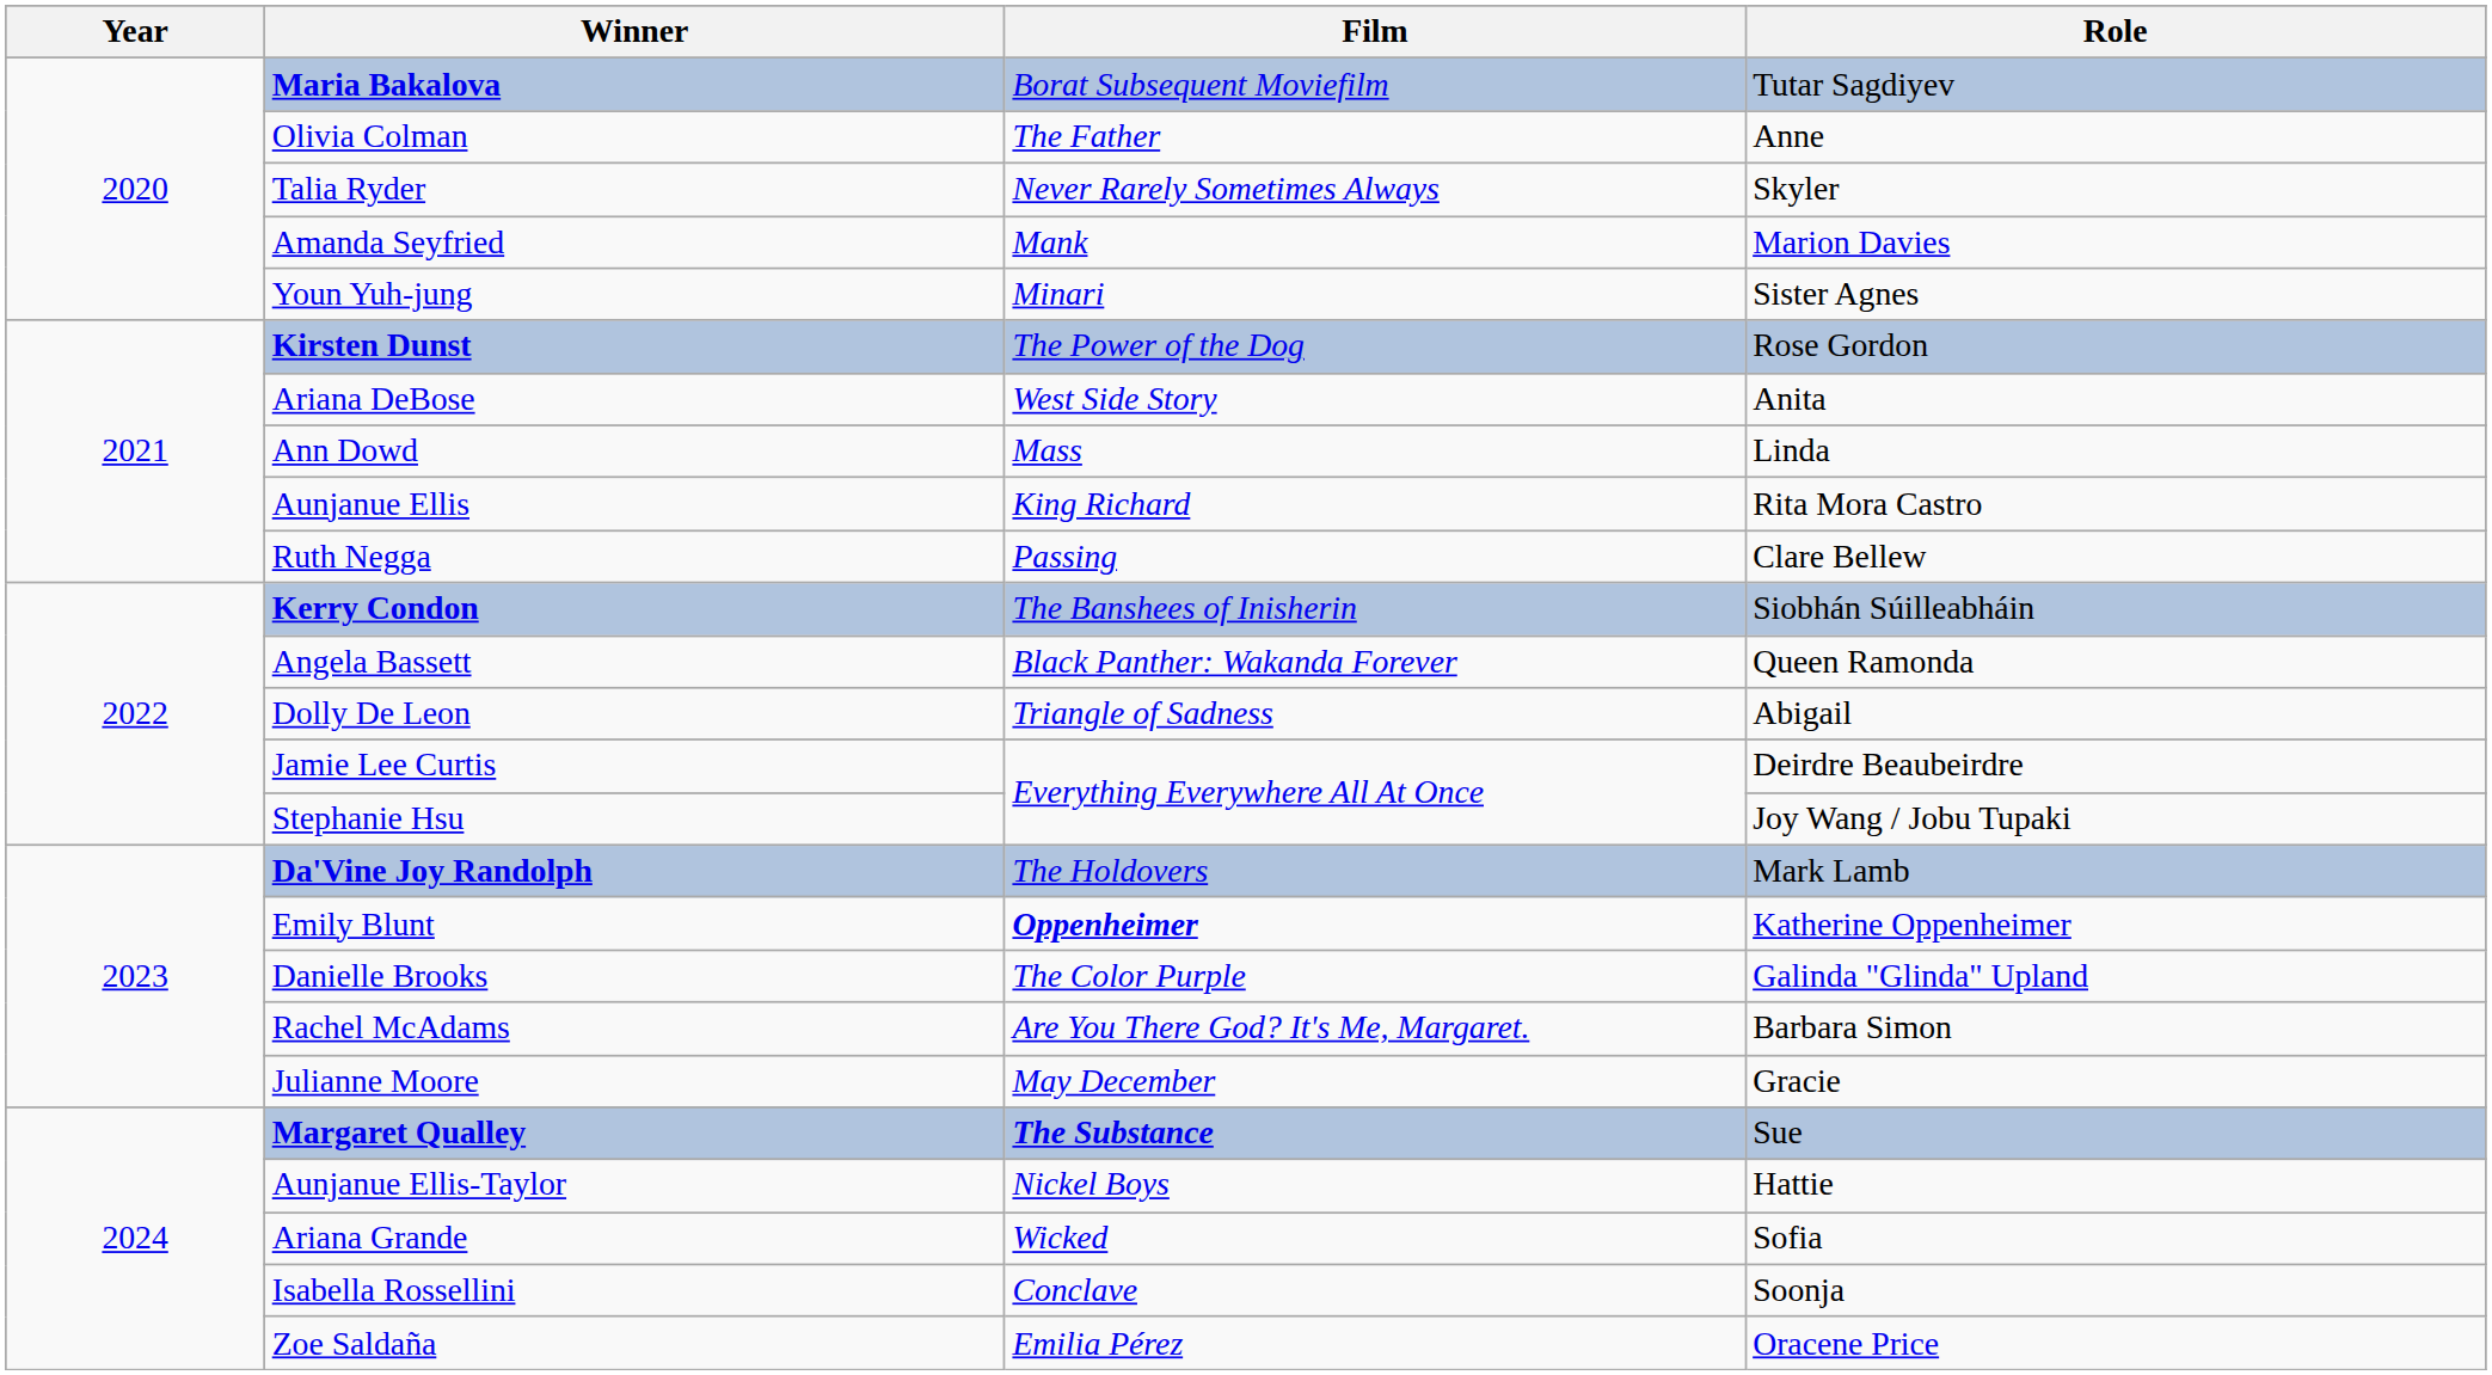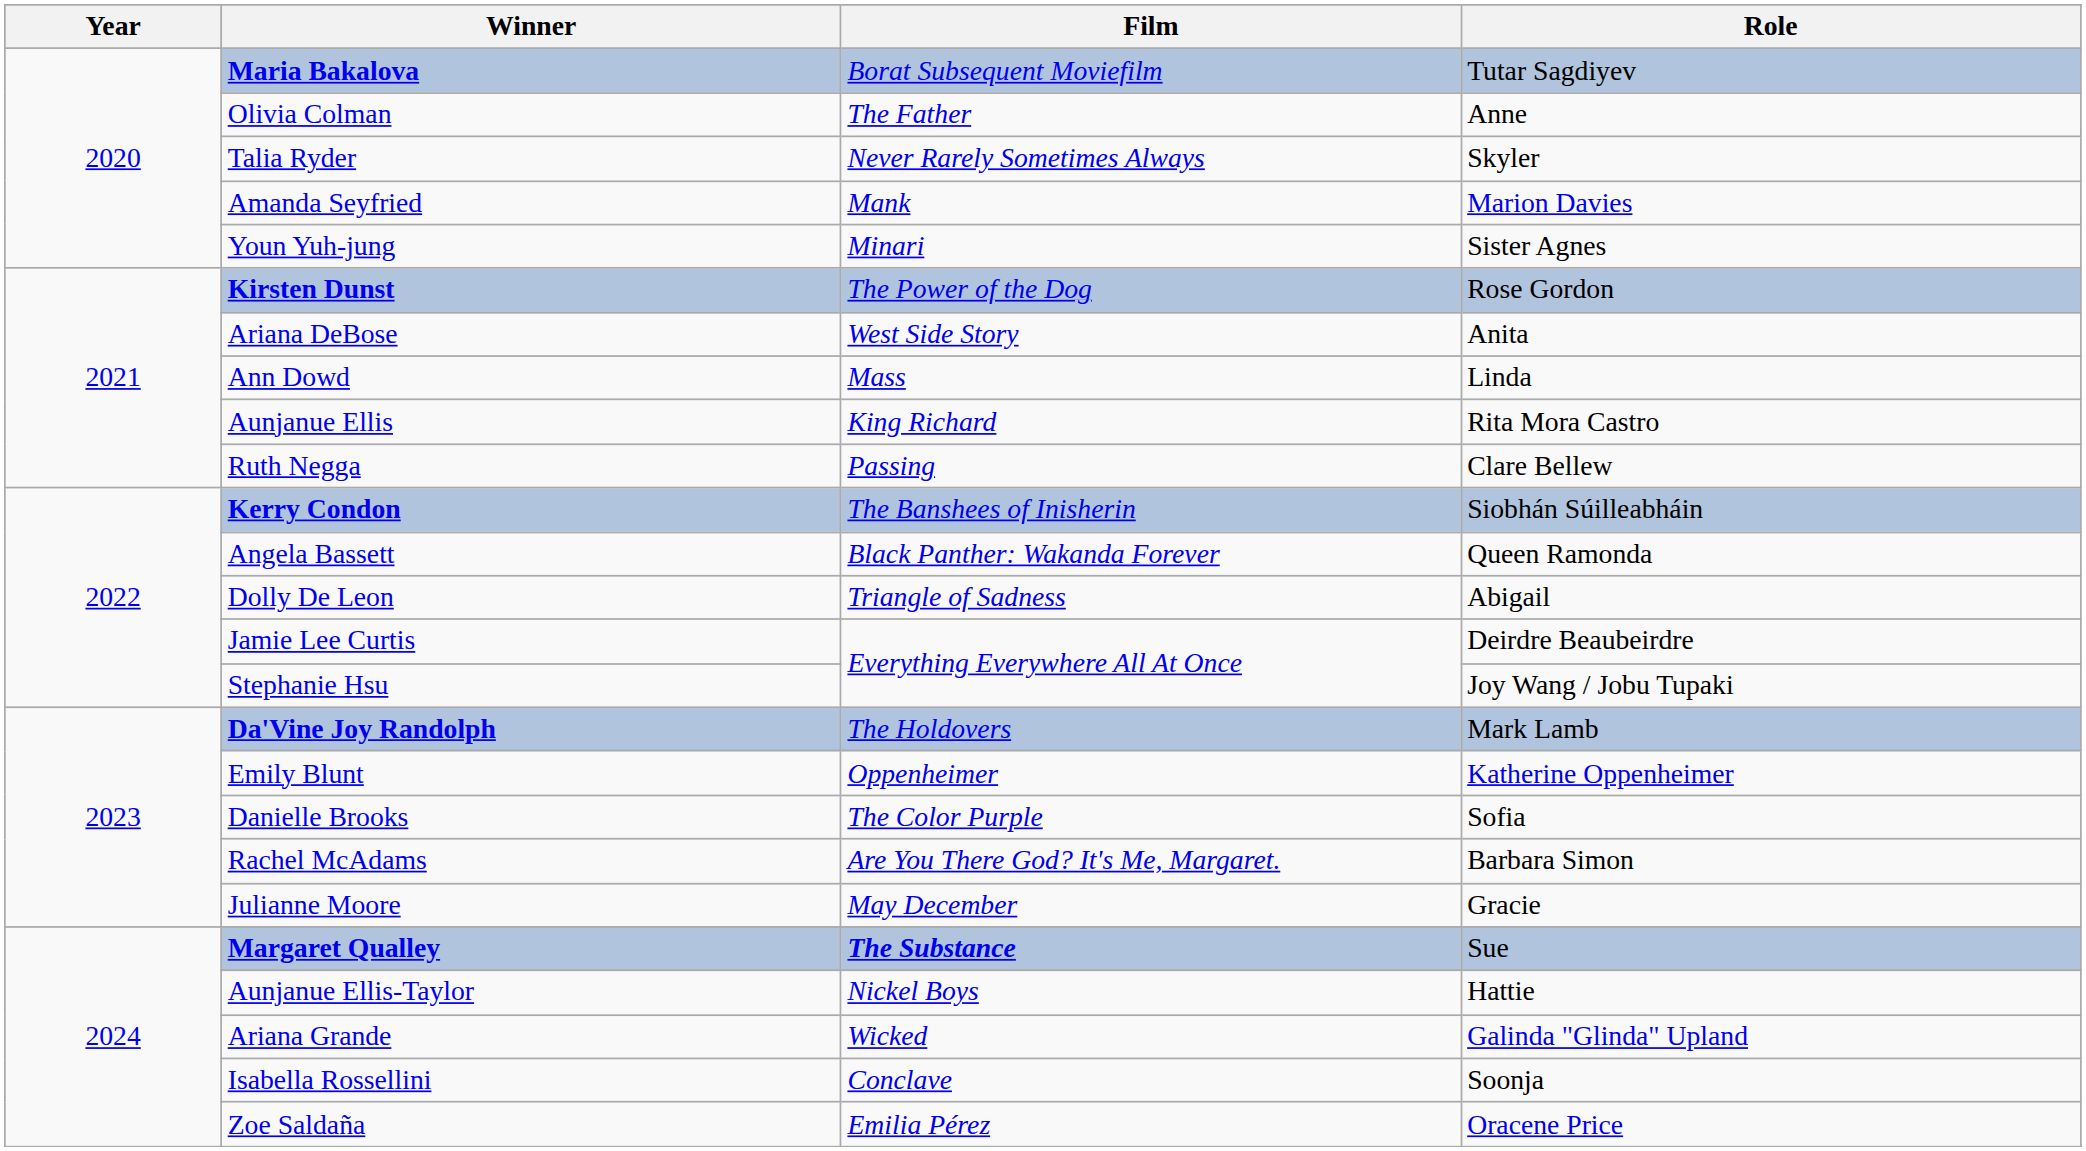 <table class="wikitable" width="95%" cellpadding="6">
 <tr>
 <th width="100"><strong>Year</strong></th>
 <th width="300"><strong>Winner</strong></th>
 <th width="300"><strong>Film</strong></th>
 <th width="300"><strong>Role</strong></th>
 </tr>
 <tr>
 <td rowspan="5" style="text-align:center;"><a href='#'>2020</a></td>
 <td style="background:#B0C4DE;"><strong><a href='#'>Maria Bakalova</a></strong></td>
 <td style="background:#B0C4DE;"><em><a href='#'>Borat Subsequent Moviefilm</a></em></td>
 <td style="background:#B0C4DE;">Tutar Sagdiyev</td>
 </tr>
 <tr>
 <td><a href='#'>Olivia Colman</a></td>
 <td><a href='#'><em>The Father</em></a></td>
 <td>Anne</td>
 </tr>
 <tr>
 <td><a href='#'>Talia Ryder</a></td>
 <td><em><a href='#'>Never Rarely Sometimes Always</a></em></td>
 <td>Skyler</td>
 </tr>
 <tr>
 <td><a href='#'>Amanda Seyfried</a></td>
 <td><em><a href='#'>Mank</a></em></td>
 <td><a href='#'>Marion Davies</a></td>
 </tr>
 <tr>
 <td><a href='#'>Youn Yuh-jung</a></td>
 <td><a href='#'><em>Minari</em></a></td>
 <td>Sister Agnes</td>
 </tr>
 <tr>
 <td rowspan="5" style="text-align:center;"><a href='#'>2021</a></td>
 <td style="background:#B0C4DE;"><strong><a href='#'>Kirsten Dunst</a></strong></td>
 <td style="background:#B0C4DE;"><em><a href='#'>The Power of the Dog</a></em></td>
 <td style="background:#B0C4DE;">Rose Gordon</td>
 </tr>
 <tr>
 <td><a href='#'>Ariana DeBose</a></td>
 <td><a href='#'><em>West Side Story</em></a></td>
 <td>Anita</td>
 </tr>
 <tr>
 <td><a href='#'>Ann Dowd</a></td>
 <td><a href='#'><em>Mass</em></a></td>
 <td>Linda</td>
 </tr>
 <tr>
 <td><a href='#'>Aunjanue Ellis</a></td>
 <td><em><a href='#'>King Richard</a></em></td>
 <td>Rita Mora Castro</td>
 </tr>
 <tr>
 <td><a href='#'>Ruth Negga</a></td>
 <td><a href='#'><em>Passing</em></a></td>
 <td>Clare Bellew</td>
 </tr>
 <tr>
 <td rowspan="5" style="text-align:center;"><a href='#'>2022</a></td>
 <td style="background:#B0C4DE;"><strong><a href='#'>Kerry Condon</a></strong></td>
 <td style="background:#B0C4DE;"><em><a href='#'>The Banshees of Inisherin</a></em></td>
 <td style="background:#B0C4DE;">Siobhán Súilleabháin</td>
 </tr>
 <tr>
 <td><a href='#'>Angela Bassett</a></td>
 <td><em><a href='#'>Black Panther: Wakanda Forever</a></em></td>
 <td>Queen Ramonda</td>
 </tr>
 <tr>
 <td><a href='#'>Dolly De Leon</a></td>
 <td><em><a href='#'>Triangle of Sadness</a></em></td>
 <td>Abigail</td>
 </tr>
 <tr>
 <td><a href='#'>Jamie Lee Curtis</a></td>
 <td rowspan="2"><a href='#'><em>Everything Everywhere All At Once</em></a></td>
 <td>Deirdre Beaubeirdre</td>
 </tr>
 <tr>
 <td><a href='#'>Stephanie Hsu</a></td>
 <td>Joy Wang / Jobu Tupaki</td>
 </tr>
 <tr>
 <td rowspan="5" style="text-align:center;"><a href='#'>2023</a></td>
 <td style="background:#B0C4DE;"><strong><a href='#'>Da'Vine Joy Randolph</a></strong></td>
 <td style="background:#B0C4DE;"><em><a href='#'>The Holdovers</a></em></td>
 <td style="background:#B0C4DE;">Mark Lamb</td>
 </tr>
 <tr>
 <td><a href='#'>Emily Blunt</a></td>
-<td><strong><em><a href='#'>Oppenheimer</a></em></strong></td>
+<td><em><a href='#'>Oppenheimer</a></em></td>
 <td><a href='#'>Katherine Oppenheimer</a></td>
 </tr>
 <tr>
 <td><a href='#'>Danielle Brooks</a></td>
 <td><em><a href='#'>The Color Purple</a></em></td>
-<td><a href='#'>Galinda "Glinda" Upland</a></td>
+<td>Sofia</td>
 </tr>
 <tr>
 <td><a href='#'>Rachel McAdams</a></td>
 <td><em><a href='#'>Are You There God? It's Me, Margaret.</a></em></td>
 <td>Barbara Simon</td>
 </tr>
 <tr>
 <td><a href='#'>Julianne Moore</a></td>
 <td><em><a href='#'>May December</a></em></td>
 <td>Gracie</td>
 </tr>
 <tr>
 <td rowspan="5" style="text-align:center;"><a href='#'>2024</a></td>
 <td style="background:#B0C4DE;"><strong><a href='#'>Margaret Qualley</a></strong></td>
 <td style="background:#B0C4DE;"><strong><em><a href='#'>The Substance</a></em></strong></td>
 <td style="background:#B0C4DE;">Sue</td>
 </tr>
 <tr>
 <td><a href='#'>Aunjanue Ellis-Taylor</a></td>
 <td><em><a href='#'>Nickel Boys</a></em></td>
 <td>Hattie</td>
 </tr>
 <tr>
 <td><a href='#'>Ariana Grande</a></td>
 <td><em><a href='#'>Wicked</a></em></td>
-<td>Sofia</td>
+<td><a href='#'>Galinda "Glinda" Upland</a></td>
 </tr>
 <tr>
 <td><a href='#'>Isabella Rossellini</a></td>
 <td><em><a href='#'>Conclave</a></em></td>
 <td>Soonja</td>
 </tr>
 <tr>
 <td><a href='#'>Zoe Saldaña</a></td>
 <td><em><a href='#'>Emilia Pérez</a></td>
 <td><a href='#'>Oracene Price</a></td>
 </tr>
 </table>
